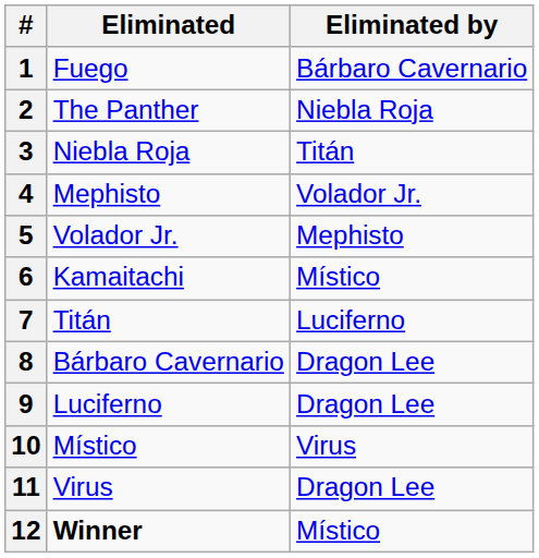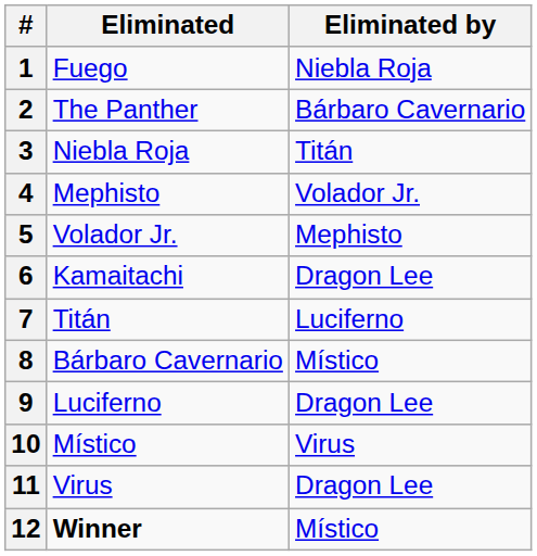 <table class="wikitable sortable">
 <tr>
 <th data-sort-type="number" scope="col">#</th>
 <th scope="col">Eliminated</th>
 <th scope="col">Eliminated by</th>
 </tr>
 <tr>
 <th>1</th>
 <td><a href='#'>Fuego</a></td>
-<td><a href='#'>Bárbaro Cavernario</a></td>
+<td><a href='#'>Niebla Roja</a></td>
 </tr>
 <tr>
 <th>2</th>
 <td><a href='#'>The Panther</a></td>
-<td><a href='#'>Niebla Roja</a></td>
+<td><a href='#'>Bárbaro Cavernario</a></td>
 </tr>
 <tr>
 <th>3</th>
 <td><a href='#'>Niebla Roja</a></td>
 <td><a href='#'>Titán</a></td>
 </tr>
 <tr>
 <th>4</th>
 <td><a href='#'>Mephisto</a></td>
 <td><a href='#'>Volador Jr.</a></td>
 </tr>
 <tr>
 <th>5</th>
 <td><a href='#'>Volador Jr.</a></td>
 <td><a href='#'>Mephisto</a></td>
 </tr>
 <tr>
 <th>6</th>
 <td><a href='#'>Kamaitachi</a></td>
-<td><a href='#'>Místico</a></td>
+<td><a href='#'>Dragon Lee</a></td>
 </tr>
 <tr>
 <th>7</th>
 <td><a href='#'>Titán</a></td>
 <td><a href='#'>Luciferno</a></td>
 </tr>
 <tr>
 <th>8</th>
 <td><a href='#'>Bárbaro Cavernario</a></td>
-<td><a href='#'>Dragon Lee</a></td>
+<td><a href='#'>Místico</a></td>
 </tr>
 <tr>
 <th>9</th>
 <td><a href='#'>Luciferno</a></td>
 <td><a href='#'>Dragon Lee</a></td>
 </tr>
 <tr>
 <th>10</th>
 <td><a href='#'>Místico</a></td>
 <td><a href='#'>Virus</a></td>
 </tr>
 <tr>
 <th>11</th>
 <td><a href='#'>Virus</a></td>
 <td><a href='#'>Dragon Lee</a></td>
 </tr>
 <tr>
 <th>12</th>
 <td><strong>Winner</strong></td>
 <td><a href='#'>Místico</a></td>
 </tr>
 </table>
